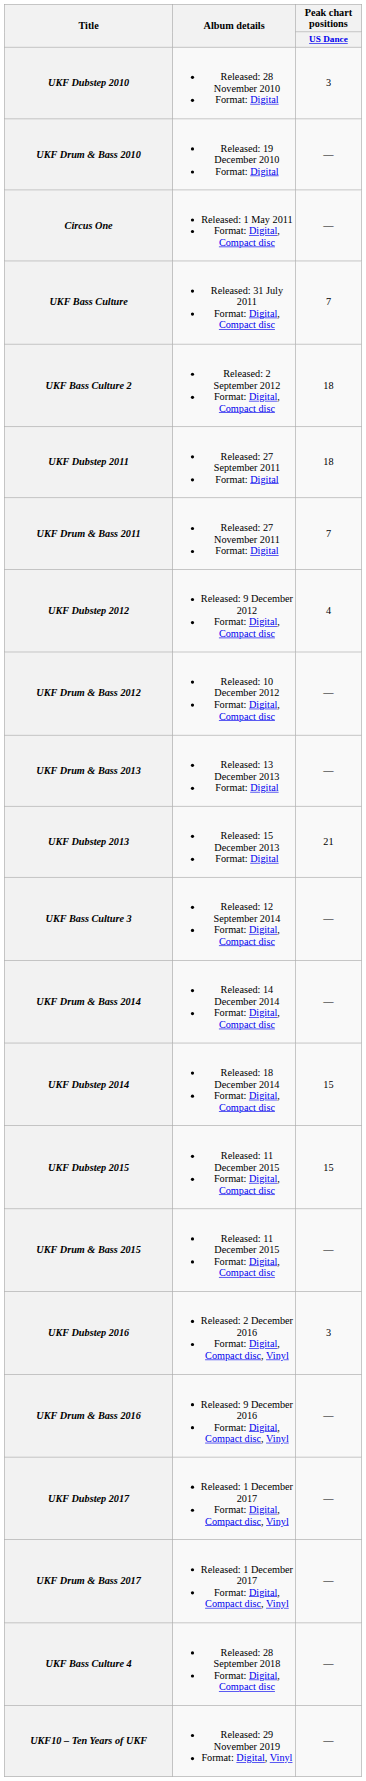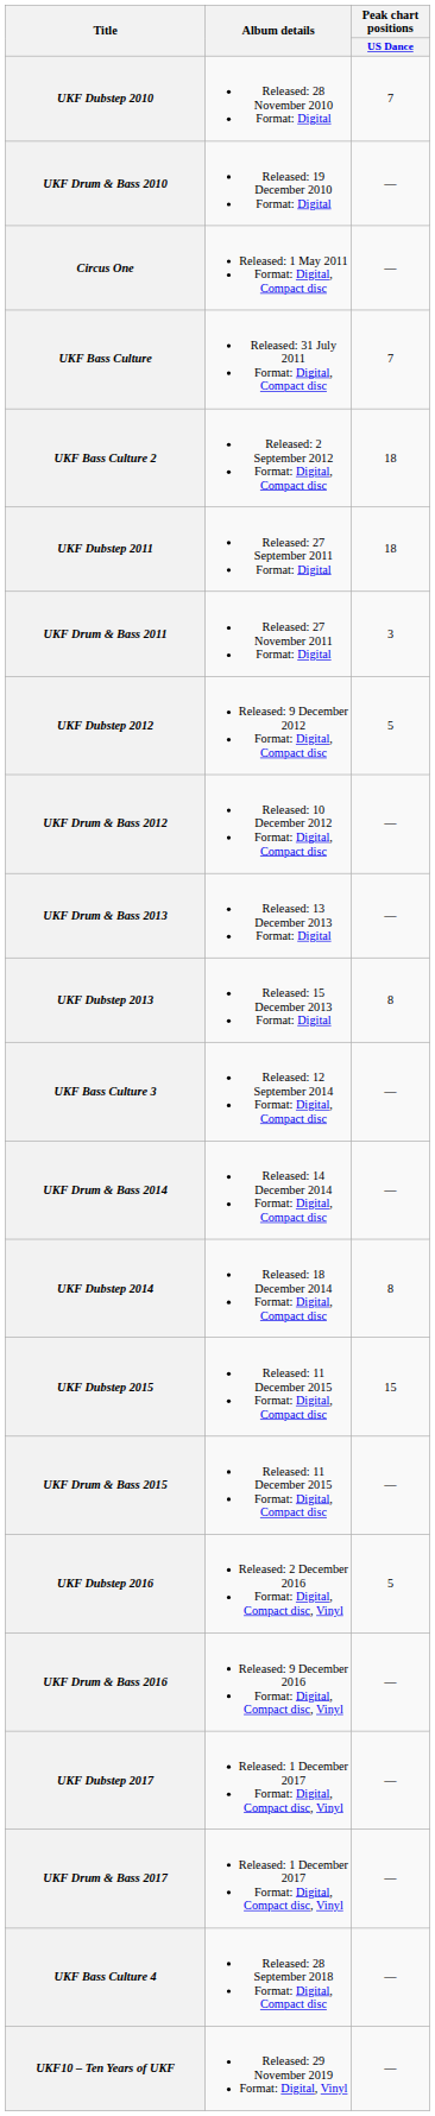 <table class="wikitable plainrowheaders" style="text-align:center;">
 <tr>
 <th scope="col" rowspan="2" style="width:16em;">Title</th>
 <th scope="col" rowspan="2" style="width:11.5em;">Album details</th>
 <th scope="col" colspan="2" style="width:6em;">Peak chart positions</th>
 </tr>
 <tr>
 <th scope="col" style="width:6em;font-size:90%;"><a href='#'>US Dance</a></th>
 </tr>
 <tr>
 <th scope="row"><em>UKF Dubstep 2010</em></th>
 <td><br><ul><li>Released: 28 November 2010</li><li>Format: <a href='#'>Digital</a></li></ul></td>
-<td>3</td>
+<td>7</td>
 </tr>
 <tr>
 <th scope="row"><em>UKF Drum & Bass 2010</em></th>
 <td><br><ul><li>Released: 19 December 2010</li><li>Format: <a href='#'>Digital</a></li></ul></td>
 <td>—</td>
 </tr>
 <tr>
 <th scope="row"><em>Circus One</em></th>
 <td><br><ul><li>Released: 1 May 2011</li><li>Format: <a href='#'>Digital</a>, <a href='#'>Compact disc</a></li></ul></td>
 <td>—</td>
 </tr>
 <tr>
 <th scope="row"><em>UKF Bass Culture</em></th>
 <td><br><ul><li>Released: 31 July 2011</li><li>Format: <a href='#'>Digital</a>, <a href='#'>Compact disc</a></li></ul></td>
 <td>7</td>
 </tr>
 <tr>
 <th scope="row"><em>UKF Bass Culture 2</em></th>
 <td><br><ul><li>Released: 2 September 2012</li><li>Format: <a href='#'>Digital</a>, <a href='#'>Compact disc</a></li></ul></td>
 <td>18</td>
 </tr>
 <tr>
 <th scope="row"><em>UKF Dubstep 2011</em></th>
 <td><br><ul><li>Released: 27 September 2011</li><li>Format: <a href='#'>Digital</a></li></ul></td>
 <td>18</td>
 </tr>
 <tr>
 <th scope="row"><em>UKF Drum & Bass 2011</em></th>
 <td><br><ul><li>Released: 27 November 2011</li><li>Format: <a href='#'>Digital</a></li></ul></td>
-<td>7</td>
+<td>3</td>
 </tr>
 <tr>
 <th scope="row"><em>UKF Dubstep 2012</em></th>
 <td><br><ul><li>Released: 9 December 2012</li><li>Format: <a href='#'>Digital</a>, <a href='#'>Compact disc</a></li></ul></td>
-<td>4</td>
+<td>5</td>
 </tr>
 <tr>
 <th scope="row"><em>UKF Drum & Bass 2012</em></th>
 <td><br><ul><li>Released: 10 December 2012</li><li>Format: <a href='#'>Digital</a>, <a href='#'>Compact disc</a></li></ul></td>
 <td>—</td>
 </tr>
 <tr>
 <th scope="row"><em>UKF Drum & Bass 2013</em></th>
 <td><br><ul><li>Released: 13 December 2013</li><li>Format: <a href='#'>Digital</a></li></ul></td>
 <td>—</td>
 </tr>
 <tr>
 <th scope="row"><em>UKF Dubstep 2013</em></th>
 <td><br><ul><li>Released: 15 December 2013</li><li>Format: <a href='#'>Digital</a></li></ul></td>
-<td>21</td>
+<td>8</td>
 </tr>
 <tr>
 <th scope="row"><em>UKF Bass Culture 3</em></th>
 <td><br><ul><li>Released: 12 September 2014</li><li>Format: <a href='#'>Digital</a>, <a href='#'>Compact disc</a></li></ul></td>
 <td>—</td>
 </tr>
 <tr>
 <th scope="row"><em>UKF Drum & Bass 2014</em></th>
 <td><br><ul><li>Released: 14 December 2014</li><li>Format: <a href='#'>Digital</a>, <a href='#'>Compact disc</a></li></ul></td>
 <td>—</td>
 </tr>
 <tr>
 <th scope="row"><em>UKF Dubstep 2014</em></th>
 <td><br><ul><li>Released: 18 December 2014</li><li>Format: <a href='#'>Digital</a>, <a href='#'>Compact disc</a></li></ul></td>
-<td>15</td>
+<td>8</td>
 </tr>
 <tr>
 <th scope="row"><em>UKF Dubstep 2015</em></th>
 <td><br><ul><li>Released: 11 December 2015</li><li>Format: <a href='#'>Digital</a>, <a href='#'>Compact disc</a></li></ul></td>
 <td>15</td>
 </tr>
 <tr>
 <th scope="row"><em>UKF Drum & Bass 2015</em></th>
 <td><br><ul><li>Released: 11 December 2015</li><li>Format: <a href='#'>Digital</a>, <a href='#'>Compact disc</a></li></ul></td>
 <td>—</td>
 </tr>
 <tr>
 <th scope="row"><em>UKF Dubstep 2016</em></th>
 <td><br><ul><li>Released: 2 December 2016</li><li>Format: <a href='#'>Digital</a>, <a href='#'>Compact disc</a>, <a href='#'>Vinyl</a></li></ul></td>
-<td>3</td>
+<td>5</td>
 </tr>
 <tr>
 <th scope="row"><em>UKF Drum & Bass 2016</em></th>
 <td><br><ul><li>Released: 9 December 2016</li><li>Format: <a href='#'>Digital</a>, <a href='#'>Compact disc</a>, <a href='#'>Vinyl</a></li></ul></td>
 <td>—</td>
 </tr>
 <tr>
 <th scope="row"><em>UKF Dubstep 2017</em></th>
 <td><br><ul><li>Released: 1 December 2017</li><li>Format: <a href='#'>Digital</a>, <a href='#'>Compact disc</a>, <a href='#'>Vinyl</a></li></ul></td>
 <td>—</td>
 </tr>
 <tr>
 <th scope="row"><em>UKF Drum & Bass 2017</em></th>
 <td><br><ul><li>Released: 1 December 2017</li><li>Format: <a href='#'>Digital</a>, <a href='#'>Compact disc</a>, <a href='#'>Vinyl</a></li></ul></td>
 <td>—</td>
 </tr>
 <tr>
 <th scope="row"><em>UKF Bass Culture 4</em></th>
 <td><br><ul><li>Released: 28 September 2018</li><li>Format: <a href='#'>Digital</a>, <a href='#'>Compact disc</a></li></ul></td>
 <td>—</td>
 </tr>
 <tr>
 <th scope="row"><em>UKF10 – Ten Years of UKF</em></th>
 <td><br><ul><li>Released: 29 November 2019</li><li>Format: <a href='#'>Digital</a>, <a href='#'>Vinyl</a></li></ul></td>
 <td>—</td>
 </tr>
 </table>
